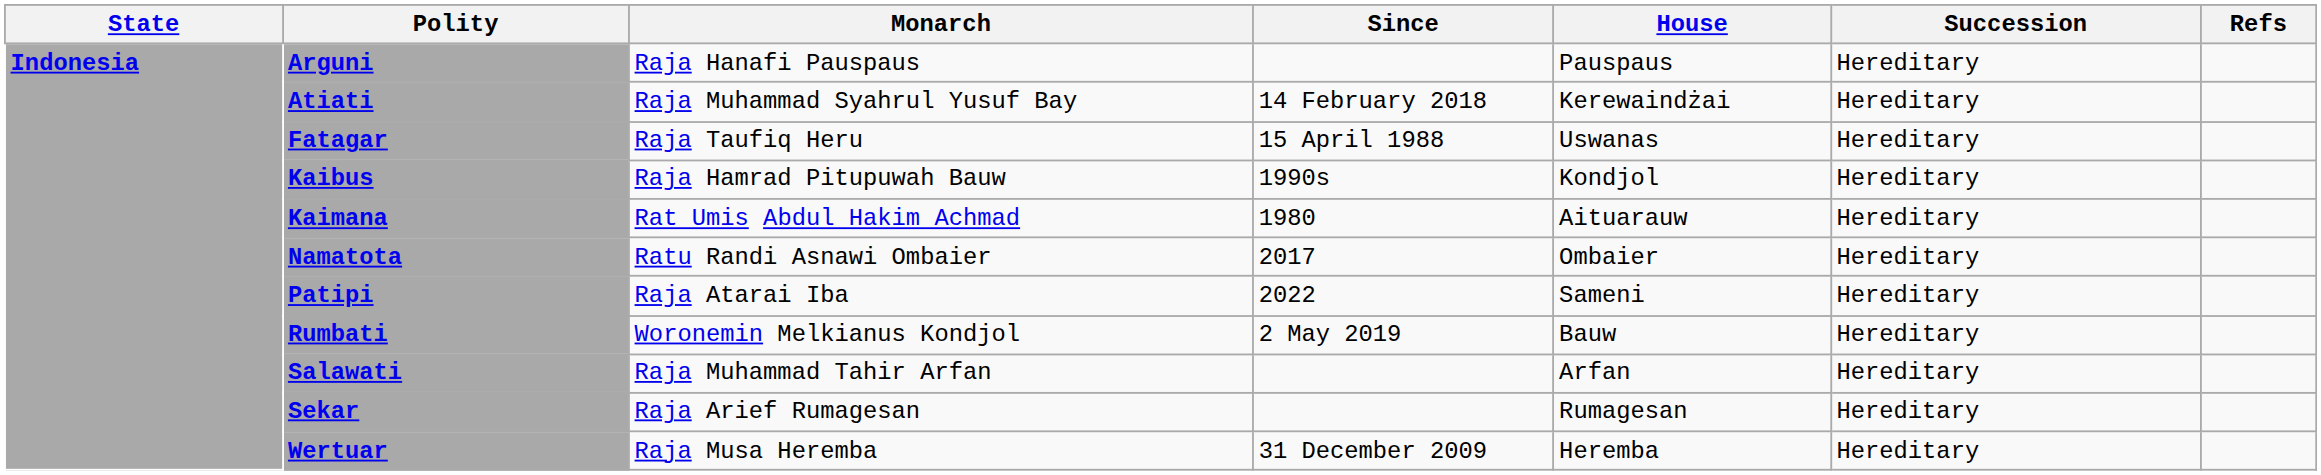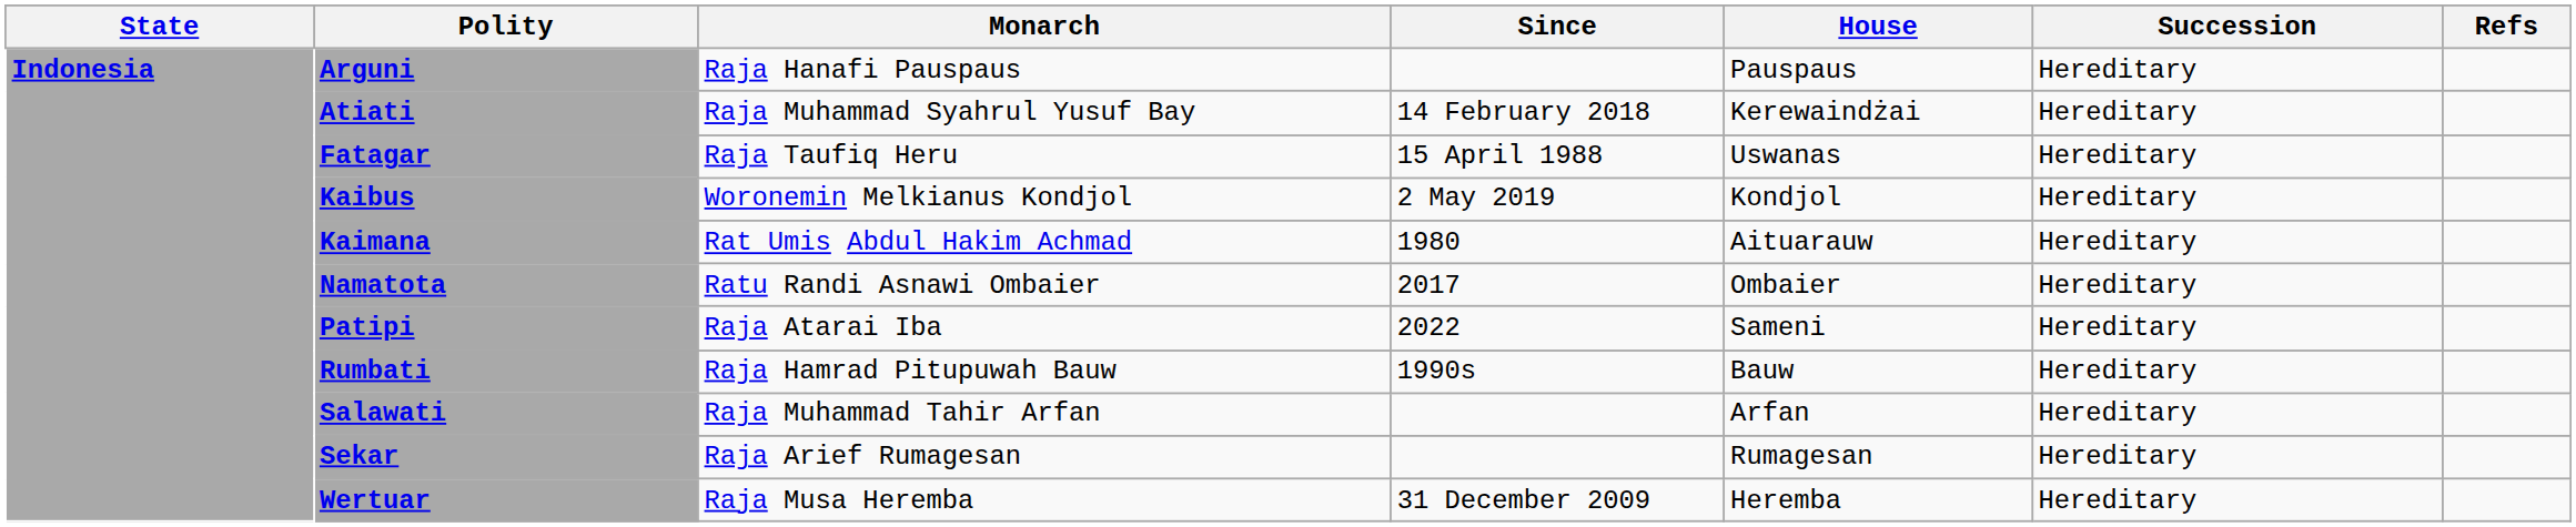 <table class="wikitable" width="100%">
 <tr>
 <th width="12%"><a href='#'>State</a></th>
 <th width="15%">Polity</th>
 <th width="27%">Monarch</th>
 <th width="13%">Since</th>
 <th width="12%"><a href='#'>House</a></th>
 <th width="16%">Succession</th>
 <th width="5%">Refs</th>
 </tr>
 <tr>
 <td bgcolor="#A9A9A9" rowspan="11" style="vertical-align: top; border-color: white;"> <strong><a href='#'><span>Indonesia</span></a></strong></td>
 <td bgcolor="#A9A9A9"><strong><a href='#'><span>Arguni</span></a></strong></td>
 <td><a href='#'>Raja</a> Hanafi Pauspaus</td>
 <td></td>
 <td>Pauspaus</td>
 <td>Hereditary</td>
 <td align="center"></td>
 </tr>
 <tr>
 <td bgcolor="#A9A9A9"><strong><a href='#'><span>Atiati</span></a></strong></td>
 <td><a href='#'>Raja</a> Muhammad Syahrul Yusuf Bay</td>
 <td>14 February 2018</td>
 <td>Kerewaindżai </td>
 <td>Hereditary</td>
 <td align="center"></td>
 </tr>
 <tr>
 <td bgcolor="#A9A9A9"><strong><a href='#'><span>Fatagar</span></a></strong></td>
 <td><a href='#'>Raja</a> Taufiq Heru</td>
 <td>15 April 1988</td>
 <td>Uswanas </td>
 <td>Hereditary</td>
 <td align="center"></td>
 </tr>
 <tr>
 <td bgcolor="#A9A9A9"><strong><a href='#'><span>Kaibus</span></a></strong></td>
-<td><a href='#'>Raja</a> Hamrad Pitupuwah Bauw</td>
-<td>1990s</td>
+<td><a href='#'>Woronemin</a> Melkianus Kondjol</td>
+<td>2 May 2019</td>
 <td>Kondjol </td>
 <td>Hereditary</td>
 <td align="center"></td>
 </tr>
 <tr>
 <td bgcolor="#A9A9A9"> <strong><a href='#'><span>Kaimana</span></a></strong></td>
 <td><a href='#'>Rat Umis</a> <a href='#'>Abdul Hakim Achmad</a></td>
 <td>1980</td>
 <td>Aituarauw </td>
 <td>Hereditary</td>
 <td align="center"></td>
 </tr>
 <tr>
 <td bgcolor="#A9A9A9"><strong><a href='#'><span>Namatota</span></a></strong></td>
 <td><a href='#'>Ratu</a> Randi Asnawi Ombaier</td>
 <td>2017</td>
 <td>Ombaier </td>
 <td>Hereditary</td>
 <td align="center"></td>
 </tr>
 <tr>
 <td bgcolor="#A9A9A9"><strong><a href='#'><span>Patipi</span></a></strong></td>
 <td><a href='#'>Raja</a> Atarai Iba </td>
 <td>2022</td>
 <td>Sameni </td>
 <td>Hereditary</td>
 <td align="center"></td>
 </tr>
 <tr>
 <td bgcolor="#A9A9A9"><strong><a href='#'><span>Rumbati</span></a></strong></td>
-<td><a href='#'>Woronemin</a> Melkianus Kondjol</td>
-<td>2 May 2019</td>
+<td><a href='#'>Raja</a> Hamrad Pitupuwah Bauw</td>
+<td>1990s</td>
 <td>Bauw</td>
 <td>Hereditary</td>
 <td align="center"></td>
 </tr>
 <tr>
 <td bgcolor="#A9A9A9"><strong><a href='#'><span>Salawati</span></a></strong></td>
 <td><a href='#'>Raja</a> Muhammad Tahir Arfan</td>
 <td></td>
 <td>Arfan</td>
 <td>Hereditary</td>
 <td align="center"></td>
 </tr>
 <tr>
 <td bgcolor="#A9A9A9"><strong><a href='#'><span>Sekar</span></a></strong></td>
 <td><a href='#'>Raja</a> Arief Rumagesan</td>
 <td></td>
 <td>Rumagesan</td>
 <td>Hereditary</td>
 <td align="center"></td>
 </tr>
 <tr>
 <td bgcolor="#A9A9A9"><strong><a href='#'><span>Wertuar</span></a></strong></td>
 <td><a href='#'>Raja</a> Musa Heremba</td>
 <td>31 December 2009</td>
 <td>Heremba</td>
 <td>Hereditary</td>
 <td align="center"></td>
 </tr>
 </table>
